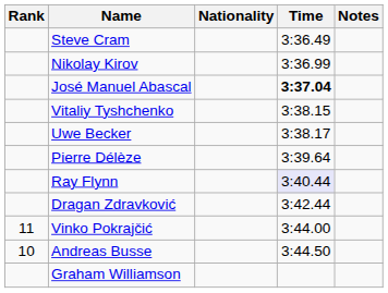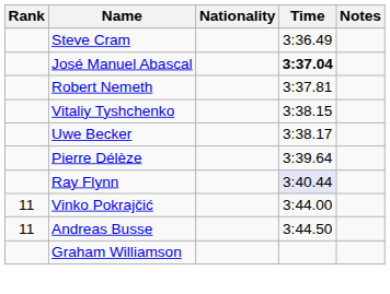 <table class="wikitable sortable" style="text-align:center">
 <tr>
 <th>Rank</th>
 <th>Name</th>
 <th>Nationality</th>
 <th>Time</th>
 <th>Notes</th>
 </tr>
 <tr>
 <td></td>
 <td align=left><a href='#'>Steve Cram</a></td>
 <td align=left></td>
 <td>3:36.49</td>
 <td></td>
 </tr>
 <tr>
 <td></td>
-<td align=left><a href='#'>Nikolay Kirov</a></td>
+<td align=left><a href='#'>José Manuel Abascal</a></td>
 <td align=left></td>
-<td>3:36.99</td>
+<td><strong>3:37.04</strong></td>
 <td></td>
 </tr>
 <tr>
 <td></td>
-<td align=left><a href='#'>José Manuel Abascal</a></td>
+<td align=left><a href='#'>Robert Nemeth</a></td>
 <td align=left></td>
-<td><strong>3:37.04</strong></td>
+<td>3:37.81</td>
 <td></td>
 </tr>
 <tr>
 <td></td>
 <td align=left><a href='#'>Vitaliy Tyshchenko</a></td>
 <td align=left></td>
 <td>3:38.15</td>
 <td></td>
 </tr>
 <tr>
 <td></td>
 <td align=left><a href='#'>Uwe Becker</a></td>
 <td align=left></td>
 <td>3:38.17</td>
 <td></td>
 </tr>
 <tr>
 <td></td>
 <td align=left><a href='#'>Pierre Délèze</a></td>
 <td align=left></td>
 <td>3:39.64</td>
 <td></td>
 </tr>
 <tr>
 <td></td>
 <td align=left><a href='#'>Ray Flynn</a></td>
 <td align=left></td>
 <td style="background: lavender;">3:40.44</td>
 <td></td>
 </tr>
 <tr>
-<td></td>
-<td align=left><a href='#'>Dragan Zdravković</a></td>
-<td align=left></td>
-<td>3:42.44</td>
-<td></td>
-</tr>
-<tr>
 <td>11</td>
 <td align=left><a href='#'>Vinko Pokrajčić</a></td>
 <td align=left></td>
 <td>3:44.00</td>
 <td></td>
 </tr>
 <tr>
-<td>10</td>
+<td>11</td>
 <td align=left><a href='#'>Andreas Busse</a></td>
 <td align=left></td>
 <td>3:44.50</td>
 <td></td>
 </tr>
 <tr>
 <td></td>
 <td align=left><a href='#'>Graham Williamson</a></td>
 <td align=left></td>
 <td></td>
 <td></td>
 </tr>
 </table>
